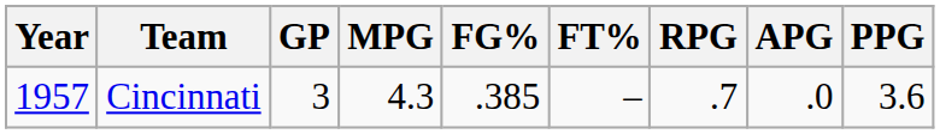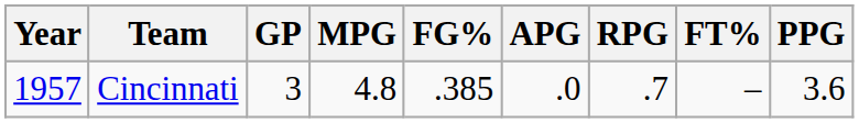 <table class="wikitable sortable" style="font-size:95%; text-align:right;">
 <tr>
 <th>Year</th>
 <th>Team</th>
 <th>GP</th>
 <th>MPG</th>
 <th>FG%</th>
+<th>APG</th>
+<th>RPG</th>
 <th>FT%</th>
-<th>RPG</th>
-<th>APG</th>
 <th>PPG</th>
 </tr>
 <tr>
 <td style="text-align:left;"><a href='#'>1957</a></td>
 <td style="text-align:left;"><a href='#'>Cincinnati</a></td>
 <td>3</td>
-<td>4.3</td>
+<td>4.8</td>
 <td>.385</td>
+<td>.0</td>
+<td>.7</td>
 <td>–</td>
-<td>.7</td>
-<td>.0</td>
 <td>3.6</td>
 </tr>
 </table>
